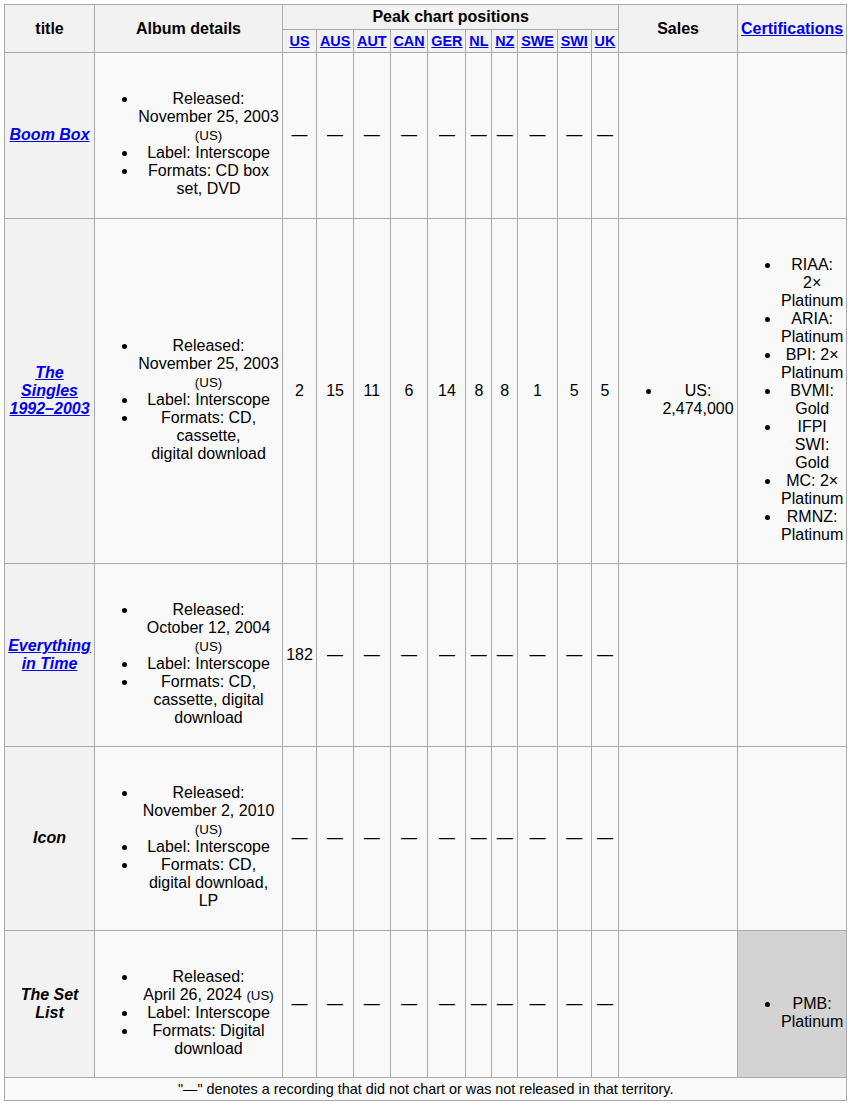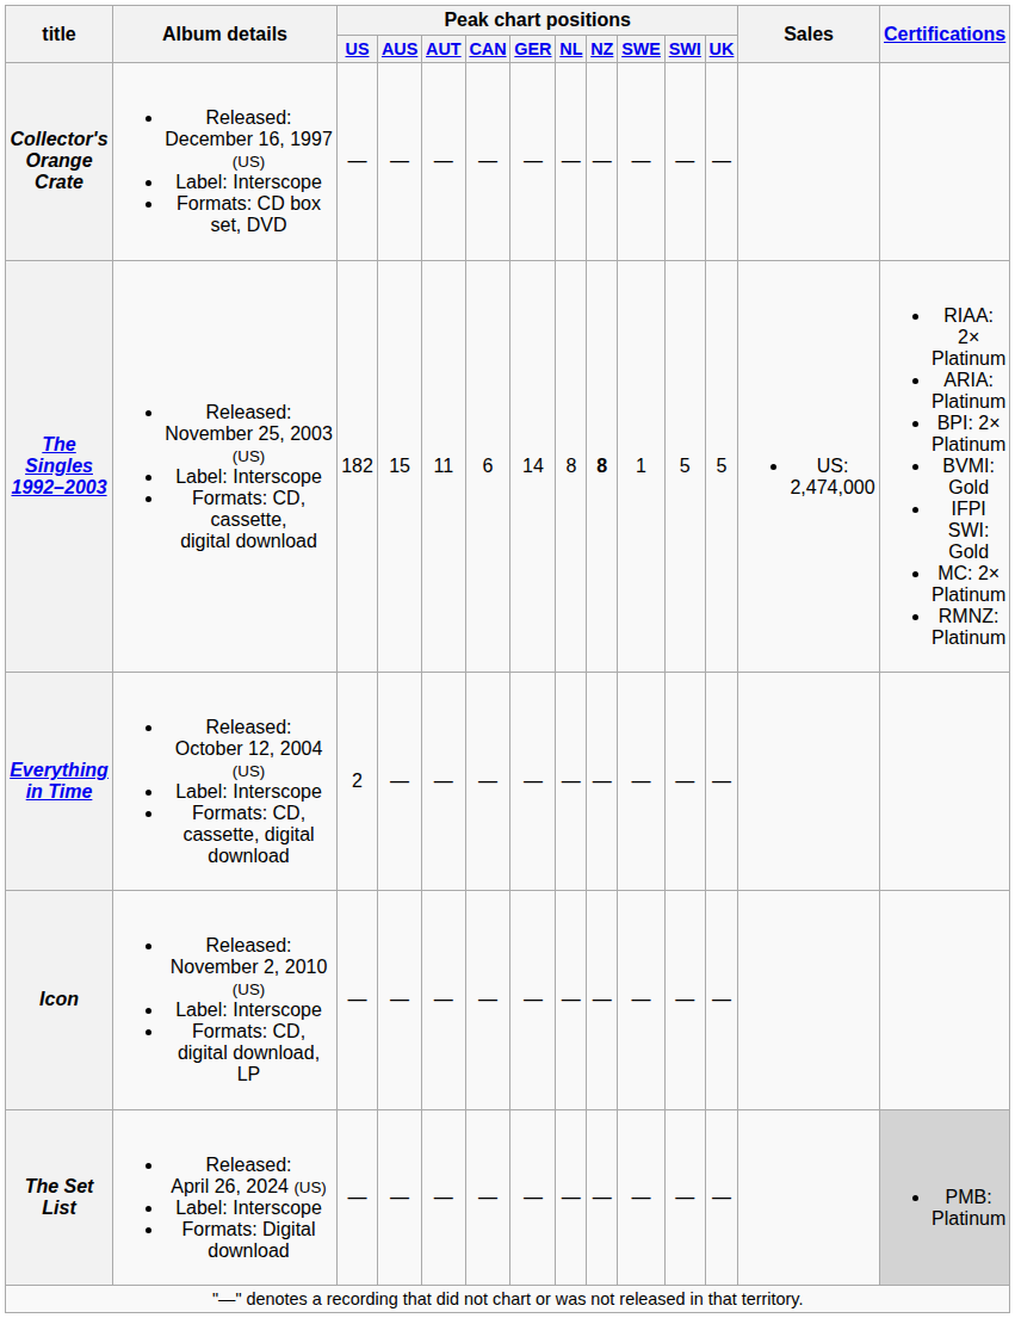 <table class="wikitable plainrowheaders" style="text-align:center;">
 <tr>
 <th scope="col" rowspan="2" style="width:11em;">title</th>
 <th scope="col" rowspan="2" style="width:18em;">Album details</th>
 <th scope="col" colspan="10">Peak chart positions</th>
 <th scope="col" rowspan="2" style="width:12em;">Sales</th>
 <th scope="col" rowspan="2" style="width:13.5em;"><a href='#'>Certifications</a></th>
 </tr>
 <tr>
 <th scope="col" style="width:2.5em;font-size:90%"><a href='#'>US</a><br></th>
 <th scope="col" style="width:2.5em;font-size:90%"><a href='#'>AUS</a><br></th>
 <th scope="col" style="width:2.5em;font-size:90%"><a href='#'>AUT</a><br></th>
 <th scope="col" style="width:2.5em;font-size:90%"><a href='#'>CAN</a><br></th>
 <th scope="col" style="width:2.5em;font-size:90%"><a href='#'>GER</a><br></th>
 <th scope="col" style="width:2.5em;font-size:90%"><a href='#'>NL</a><br></th>
 <th scope="col" style="width:2.5em;font-size:90%"><a href='#'>NZ</a><br></th>
 <th scope="col" style="width:2.5em;font-size:90%"><a href='#'>SWE</a><br></th>
 <th scope="col" style="width:2.5em;font-size:90%"><a href='#'>SWI</a><br></th>
 <th scope="col" style="width:2.5em;font-size:90%"><a href='#'>UK</a><br></th>
 </tr>
 <tr>
-<th scope="row"><em><a href='#'>Boom Box</a></em></th>
-<td><br><ul><li>Released: November 25, 2003 <small>(US)</small></li><li>Label: Interscope</li><li>Formats: CD box set, DVD</li></ul></td>
+<th scope="row"><em>Collector's Orange Crate</em></th>
+<td><br><ul><li>Released: December 16, 1997 <small>(US)</small></li><li>Label: Interscope</li><li>Formats: CD box set, DVD</li></ul></td>
 <td>—</td>
 <td>—</td>
 <td>—</td>
 <td>—</td>
 <td>—</td>
 <td>—</td>
 <td>—</td>
 <td>—</td>
 <td>—</td>
 <td>—</td>
 <td></td>
 <td></td>
 </tr>
 <tr>
 <th scope="row"><em><a href='#'>The Singles 1992–2003</a></em></th>
 <td><br><ul><li>Released: November 25, 2003 <small>(US)</small></li><li>Label: Interscope</li><li>Formats: CD, cassette,<br>digital download</li></ul></td>
-<td>2</td>
+<td>182</td>
 <td>15</td>
 <td>11</td>
 <td>6</td>
 <td>14</td>
 <td>8</td>
-<td>8</td>
+<td><strong>8</strong></td>
 <td>1</td>
 <td>5</td>
 <td>5</td>
 <td><br><ul><li>US: 2,474,000</li></ul></td>
 <td><br><ul><li>RIAA: 2× Platinum</li><li>ARIA: Platinum</li><li>BPI: 2× Platinum</li><li>BVMI: Gold</li><li>IFPI SWI: Gold</li><li>MC: 2× Platinum</li><li>RMNZ: Platinum</li></ul></td>
 </tr>
 <tr>
 <th scope="row"><em><a href='#'>Everything in Time</a></em></th>
 <td><br><ul><li>Released: October 12, 2004 <small>(US)</small></li><li>Label: Interscope</li><li>Formats: CD, cassette, digital download</li></ul></td>
-<td>182</td>
+<td>2</td>
 <td>—</td>
 <td>—</td>
 <td>—</td>
 <td>—</td>
 <td>—</td>
 <td>—</td>
 <td>—</td>
 <td>—</td>
 <td>—</td>
 <td></td>
 <td></td>
 </tr>
 <tr>
 <th scope="row"><em>Icon</em></th>
 <td><br><ul><li>Released: November 2, 2010 <small>(US)</small></li><li>Label: Interscope</li><li>Formats: CD, digital download, LP</li></ul></td>
 <td>—</td>
 <td>—</td>
 <td>—</td>
 <td>—</td>
 <td>—</td>
 <td>—</td>
 <td>—</td>
 <td>—</td>
 <td>—</td>
 <td>—</td>
 <td></td>
 <td></td>
 </tr>
 <tr>
 <th scope="row"><em>The Set List</em></th>
 <td><br><ul><li>Released: April 26, 2024 <small>(US)</small></li><li>Label: Interscope</li><li>Formats: Digital download</li></ul></td>
 <td>—</td>
 <td>—</td>
 <td>—</td>
 <td>—</td>
 <td>—</td>
 <td>—</td>
 <td>—</td>
 <td>—</td>
 <td>—</td>
 <td>—</td>
 <td></td>
 <td style="background: lightgrey;"><br><ul><li>PMB: Platinum</li></ul></td>
 </tr>
 <tr>
 <td colspan="14" style="font-size:90%">"—" denotes a recording that did not chart or was not released in that territory.</td>
 </tr>
 </table>
